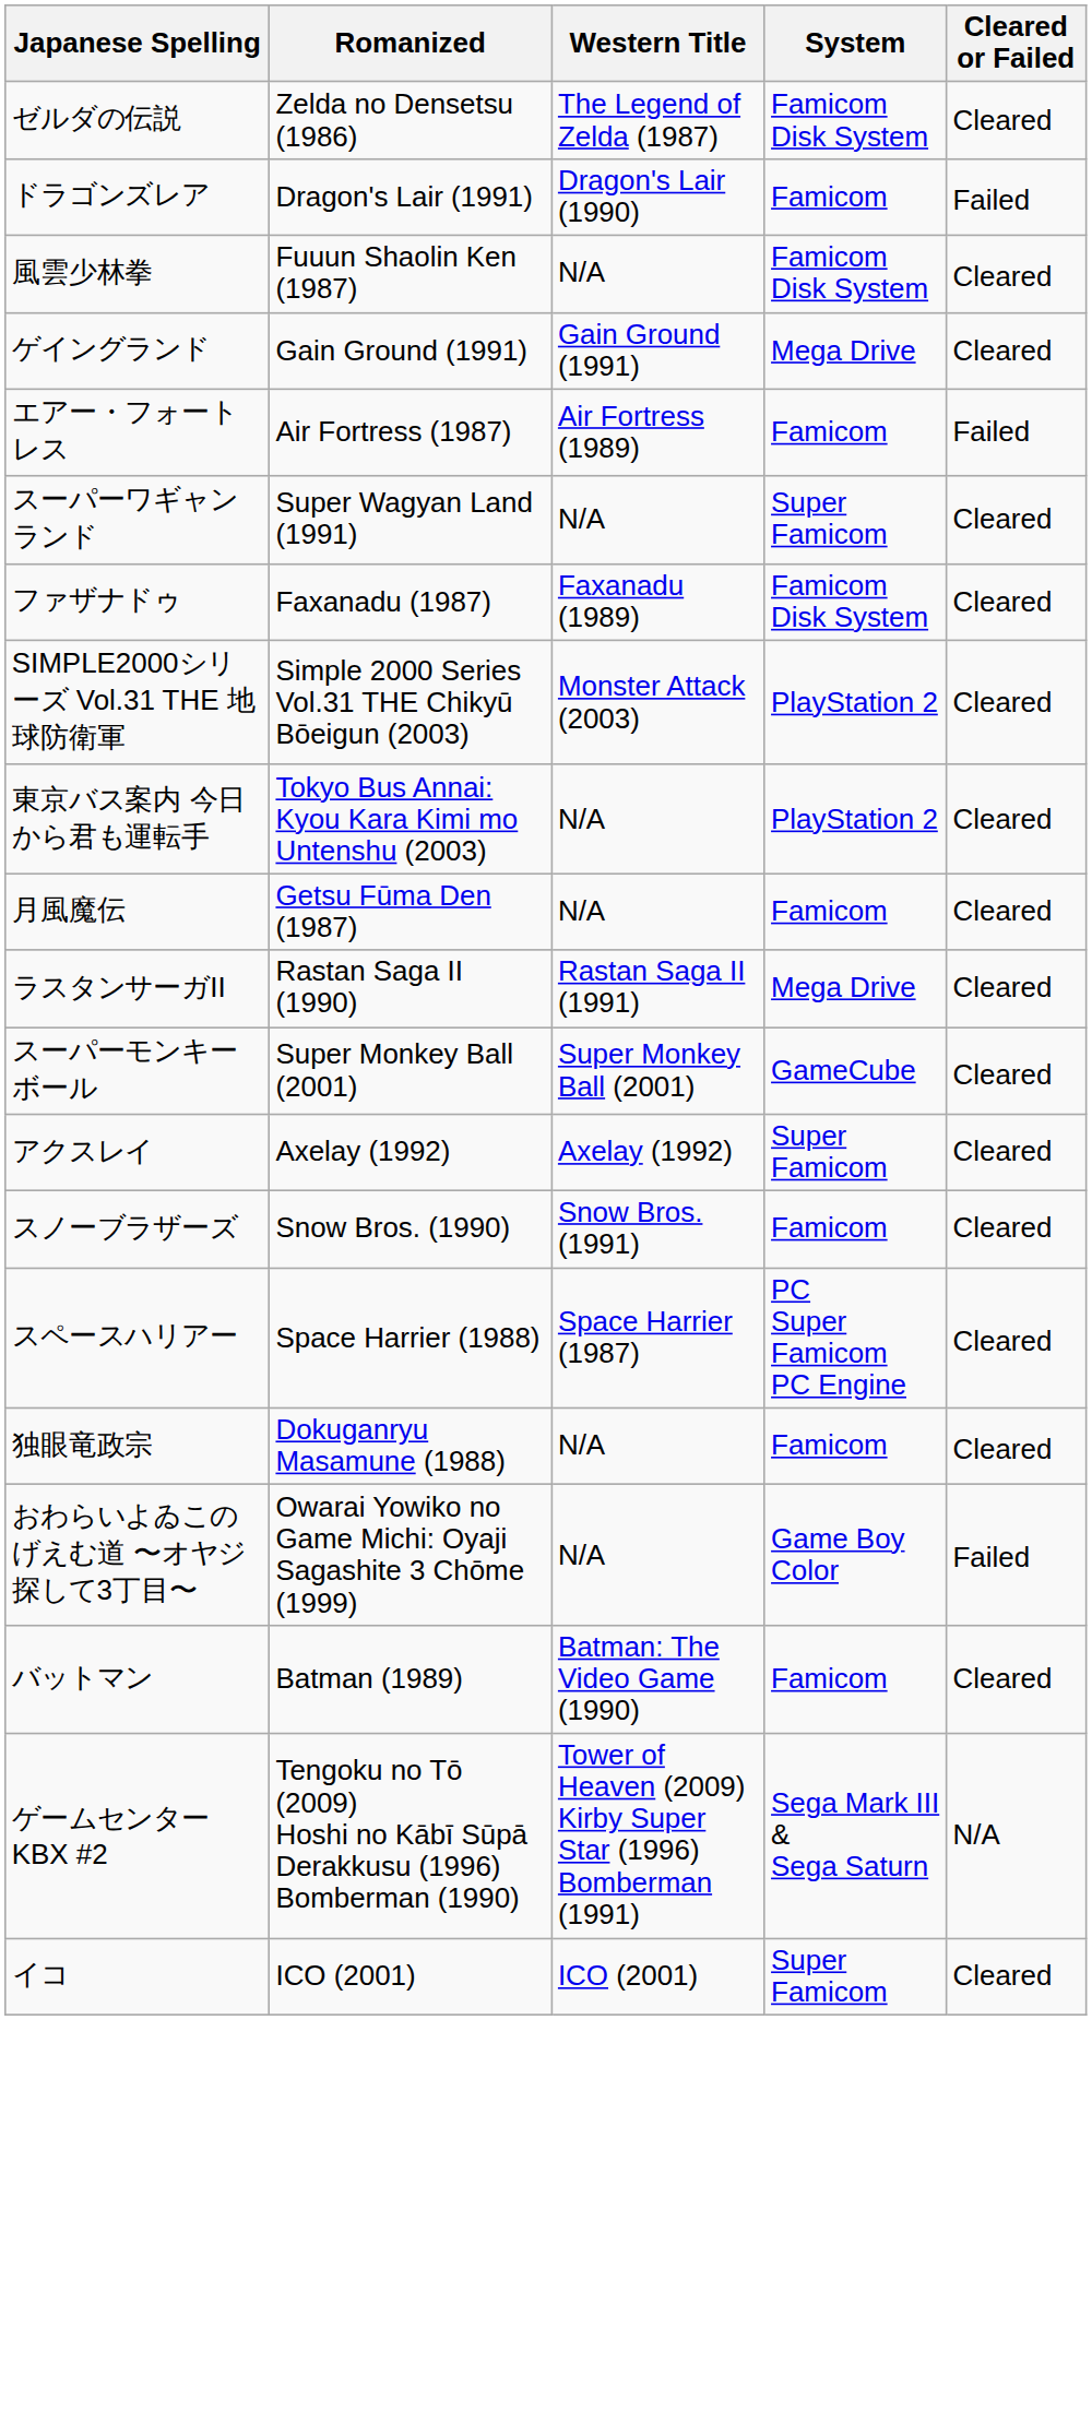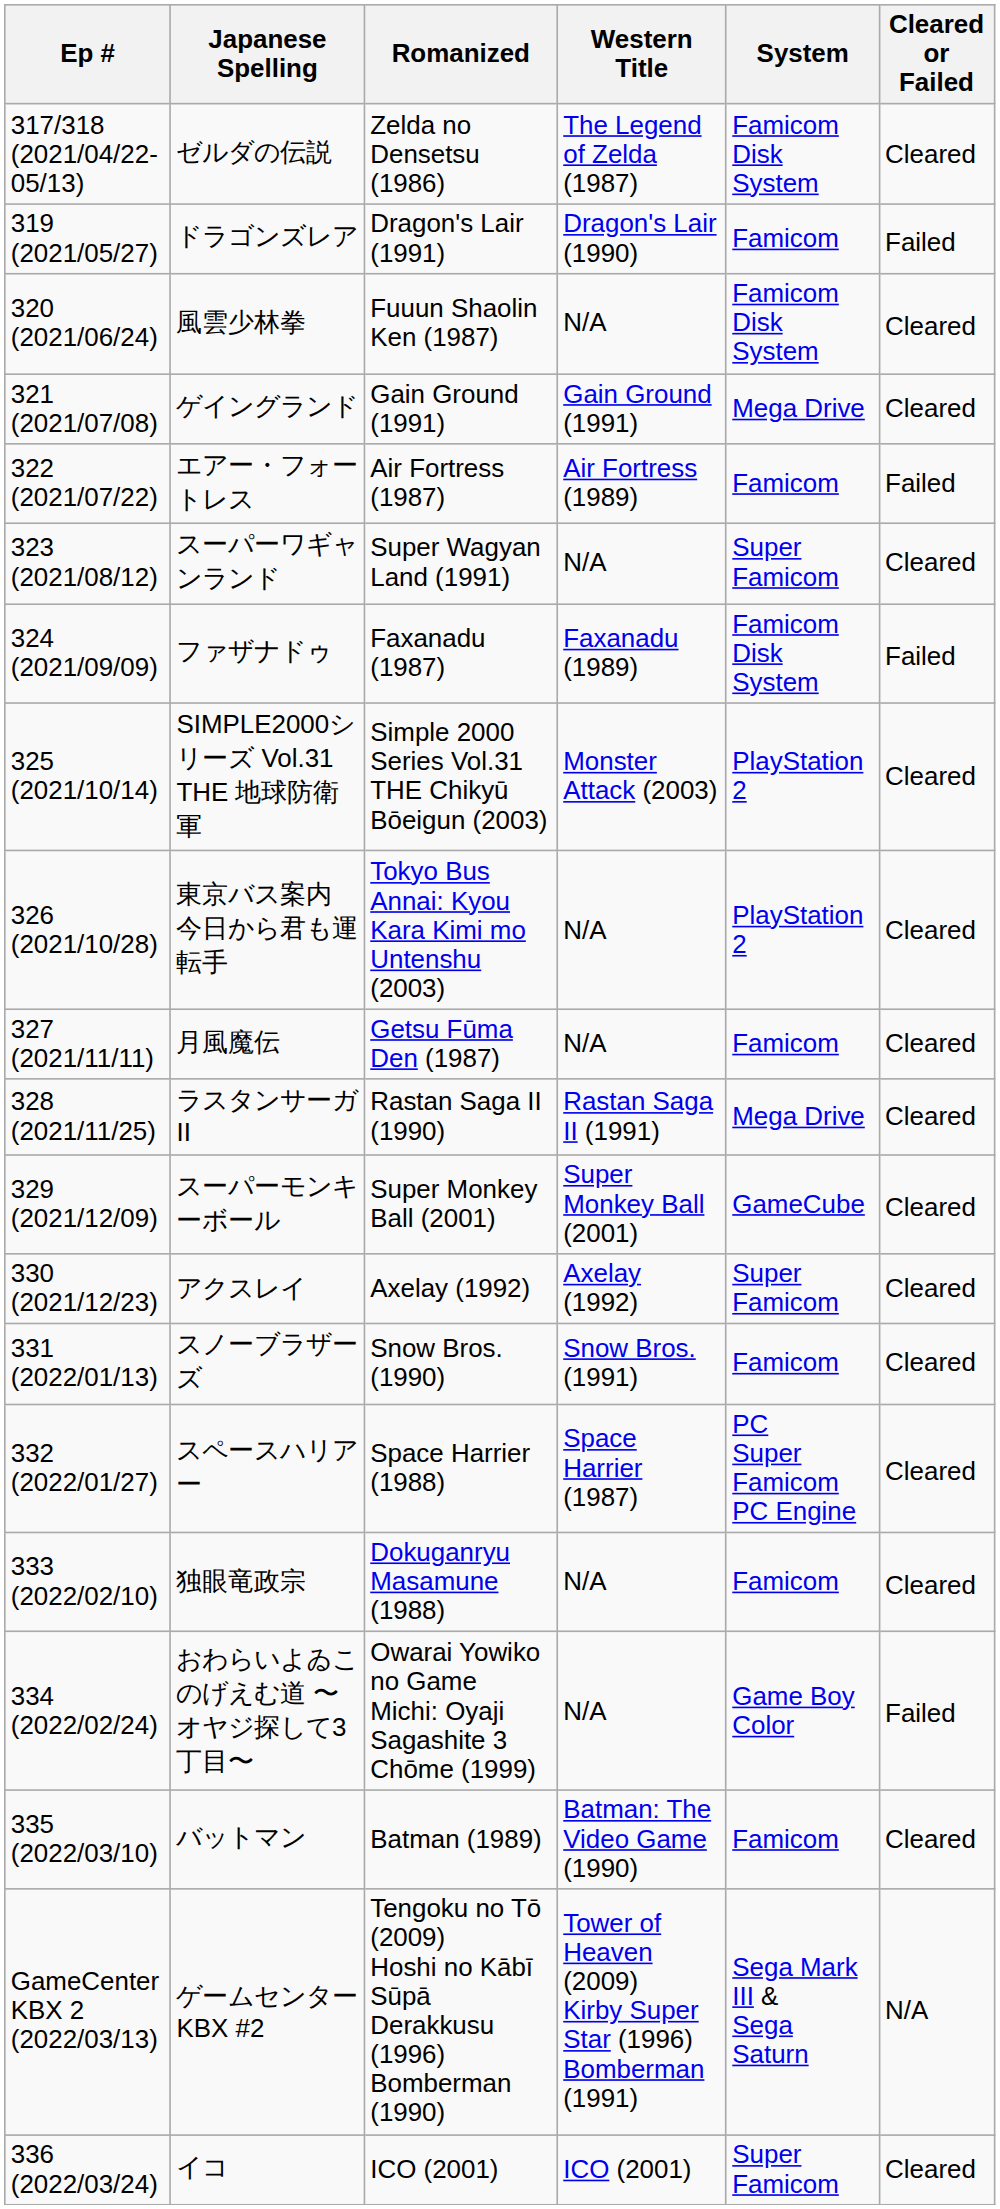 <table class="wikitable" style="width:98%;">
 <tr>
+<th>Ep #</th>
 <th>Japanese Spelling</th>
 <th>Romanized</th>
 <th>Western Title</th>
 <th>System</th>
 <th>Cleared or Failed</th>
 </tr>
 <tr>
+<td>317/318<br>(2021/04/22-05/13)</td>
 <td>ゼルダの伝説</td>
 <td>Zelda no Densetsu (1986)</td>
 <td><a href='#'>The Legend of Zelda</a> (1987)</td>
 <td><a href='#'>Famicom Disk System</a></td>
 <td>Cleared</td>
 </tr>
 <tr>
+<td>319<br>(2021/05/27)</td>
 <td>ドラゴンズレア</td>
 <td>Dragon's Lair (1991)</td>
 <td><a href='#'>Dragon's Lair</a> (1990)</td>
 <td><a href='#'>Famicom</a></td>
 <td>Failed<sup></sup></td>
 </tr>
 <tr>
+<td>320<br>(2021/06/24)</td>
 <td>風雲少林拳</td>
 <td>Fuuun Shaolin Ken (1987)</td>
 <td>N/A</td>
 <td><a href='#'>Famicom Disk System</a></td>
 <td>Cleared<sup></sup></td>
 </tr>
 <tr>
+<td>321<br>(2021/07/08)</td>
 <td>ゲイングランド</td>
 <td>Gain Ground (1991)</td>
 <td><a href='#'>Gain Ground</a> (1991)</td>
 <td><a href='#'>Mega Drive</a></td>
 <td>Cleared</td>
 </tr>
 <tr>
+<td>322<br>(2021/07/22)</td>
 <td>エアー・フォートレス</td>
 <td>Air Fortress (1987)</td>
 <td><a href='#'>Air Fortress</a> (1989)</td>
 <td><a href='#'>Famicom</a></td>
 <td>Failed</td>
 </tr>
 <tr>
+<td>323<br>(2021/08/12)</td>
 <td>スーパーワギャンランド</td>
 <td>Super Wagyan Land (1991)</td>
 <td>N/A</td>
 <td><a href='#'>Super Famicom</a></td>
 <td>Cleared</td>
 </tr>
 <tr>
+<td>324<br>(2021/09/09)</td>
 <td>ファザナドゥ</td>
 <td>Faxanadu (1987)</td>
 <td><a href='#'>Faxanadu</a> (1989)</td>
 <td><a href='#'>Famicom Disk System</a></td>
-<td>Cleared</td>
+<td>Failed<sup></sup></td>
 </tr>
 <tr>
+<td>325<br>(2021/10/14)</td>
 <td>SIMPLE2000シリーズ Vol.31 THE 地球防衛軍</td>
 <td>Simple 2000 Series Vol.31 THE Chikyū Bōeigun (2003)</td>
 <td><a href='#'>Monster Attack</a> (2003)</td>
 <td><a href='#'>PlayStation 2</a></td>
 <td>Cleared</td>
 </tr>
 <tr>
+<td>326<br>(2021/10/28)</td>
 <td>東京バス案内 今日から君も運転手</td>
 <td><a href='#'>Tokyo Bus Annai: Kyou Kara Kimi mo Untenshu</a> (2003)</td>
 <td>N/A</td>
 <td><a href='#'>PlayStation 2</a></td>
 <td>Cleared</td>
 </tr>
 <tr>
+<td>327<br>(2021/11/11)</td>
 <td>月風魔伝</td>
 <td><a href='#'>Getsu Fūma Den</a> (1987)</td>
 <td>N/A</td>
 <td><a href='#'>Famicom</a></td>
 <td>Cleared</td>
 </tr>
 <tr>
+<td>328<br>(2021/11/25)</td>
 <td>ラスタンサーガII</td>
 <td>Rastan Saga II (1990)</td>
 <td><a href='#'>Rastan Saga II</a> (1991)</td>
 <td><a href='#'>Mega Drive</a></td>
 <td>Cleared</td>
 </tr>
 <tr>
+<td>329<br>(2021/12/09)</td>
 <td>スーパーモンキーボール</td>
 <td>Super Monkey Ball (2001)</td>
 <td><a href='#'>Super Monkey Ball</a> (2001)</td>
 <td><a href='#'>GameCube</a></td>
 <td>Cleared<sup></sup></td>
 </tr>
 <tr>
+<td>330<br>(2021/12/23)</td>
 <td>アクスレイ</td>
 <td>Axelay (1992)</td>
 <td><a href='#'>Axelay</a> (1992)</td>
 <td><a href='#'>Super Famicom</a></td>
 <td>Cleared</td>
 </tr>
 <tr>
+<td>331<br>(2022/01/13)</td>
 <td>スノーブラザーズ</td>
 <td>Snow Bros. (1990)</td>
 <td><a href='#'>Snow Bros.</a> (1991)</td>
 <td><a href='#'>Famicom</a></td>
 <td>Cleared</td>
 </tr>
 <tr>
+<td>332<br>(2022/01/27)</td>
 <td>スペースハリアー</td>
 <td>Space Harrier (1988)</td>
 <td><a href='#'>Space Harrier</a> (1987)</td>
 <td><a href='#'>PC</a><br><a href='#'>Super Famicom</a><br><a href='#'>PC Engine</a></td>
 <td>Cleared<sup></sup></td>
 </tr>
 <tr>
+<td>333<br>(2022/02/10)</td>
 <td>独眼竜政宗</td>
 <td><a href='#'>Dokuganryu Masamune</a> (1988)</td>
 <td>N/A</td>
 <td><a href='#'>Famicom</a></td>
 <td>Cleared<sup></sup></td>
 </tr>
 <tr>
+<td>334<br>(2022/02/24)</td>
 <td>おわらいよゐこのげえむ道 〜オヤジ探して3丁目〜</td>
 <td>Owarai Yowiko no Game Michi: Oyaji Sagashite 3 Chōme (1999)</td>
 <td>N/A</td>
 <td><a href='#'>Game Boy Color</a></td>
 <td>Failed<sup></sup></td>
 </tr>
 <tr>
+<td>335<br>(2022/03/10)</td>
 <td>バットマン</td>
 <td>Batman (1989)</td>
 <td><a href='#'>Batman: The Video Game</a> (1990)</td>
 <td><a href='#'>Famicom</a></td>
 <td>Cleared</td>
 </tr>
 <tr>
+<td>GameCenter KBX 2<br>(2022/03/13)</td>
 <td>ゲームセンターKBX #2</td>
 <td>Tengoku no Tō (2009)<br>Hoshi no Kābī Sūpā Derakkusu (1996)<br>Bomberman (1990)</td>
 <td><a href='#'>Tower of Heaven</a> (2009)<br><a href='#'>Kirby Super Star</a> (1996)<br><a href='#'>Bomberman</a> (1991)</td>
 <td><a href='#'>Sega Mark III</a> & <br><a href='#'>Sega Saturn</a></td>
 <td>N/A</td>
 </tr>
 <tr>
+<td>336<br>(2022/03/24)</td>
 <td>イコ</td>
 <td>ICO (2001)</td>
 <td><a href='#'>ICO</a> (2001)</td>
 <td><a href='#'>Super Famicom</a></td>
 <td>Cleared</td>
 </tr>
 </table>
